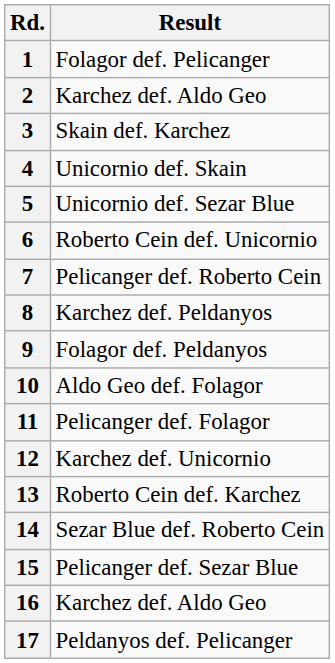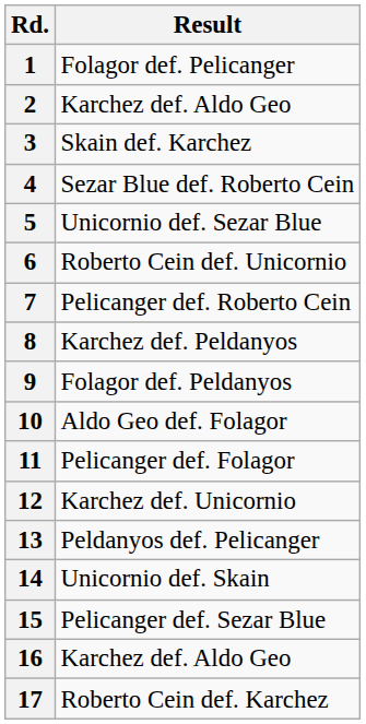 <table class="wikitable">
 <tr>
 <th>Rd.</th>
 <th>Result</th>
 </tr>
 <tr>
 <th>1</th>
 <td>Folagor def. Pelicanger</td>
 </tr>
 <tr>
 <th>2</th>
 <td>Karchez def. Aldo Geo</td>
 </tr>
 <tr>
 <th>3</th>
 <td>Skain def. Karchez</td>
 </tr>
 <tr>
 <th>4</th>
-<td>Unicornio def. Skain</td>
+<td>Sezar Blue def. Roberto Cein</td>
 </tr>
 <tr>
 <th>5</th>
 <td>Unicornio def. Sezar Blue</td>
 </tr>
 <tr>
 <th>6</th>
 <td>Roberto Cein def. Unicornio</td>
 </tr>
 <tr>
 <th>7</th>
 <td>Pelicanger def. Roberto Cein</td>
 </tr>
 <tr>
 <th>8</th>
 <td>Karchez def. Peldanyos</td>
 </tr>
 <tr>
 <th>9</th>
 <td>Folagor def. Peldanyos</td>
 </tr>
 <tr>
 <th>10</th>
 <td>Aldo Geo def. Folagor</td>
 </tr>
 <tr>
 <th>11</th>
 <td>Pelicanger def. Folagor</td>
 </tr>
 <tr>
 <th>12</th>
 <td>Karchez def. Unicornio</td>
 </tr>
 <tr>
 <th>13</th>
-<td>Roberto Cein def. Karchez</td>
+<td>Peldanyos def. Pelicanger</td>
 </tr>
 <tr>
 <th>14</th>
-<td>Sezar Blue def. Roberto Cein</td>
+<td>Unicornio def. Skain</td>
 </tr>
 <tr>
 <th>15</th>
 <td>Pelicanger def. Sezar Blue</td>
 </tr>
 <tr>
 <th>16</th>
 <td>Karchez def. Aldo Geo</td>
 </tr>
 <tr>
 <th>17</th>
-<td>Peldanyos def. Pelicanger</td>
+<td>Roberto Cein def. Karchez</td>
 </tr>
 </table>
